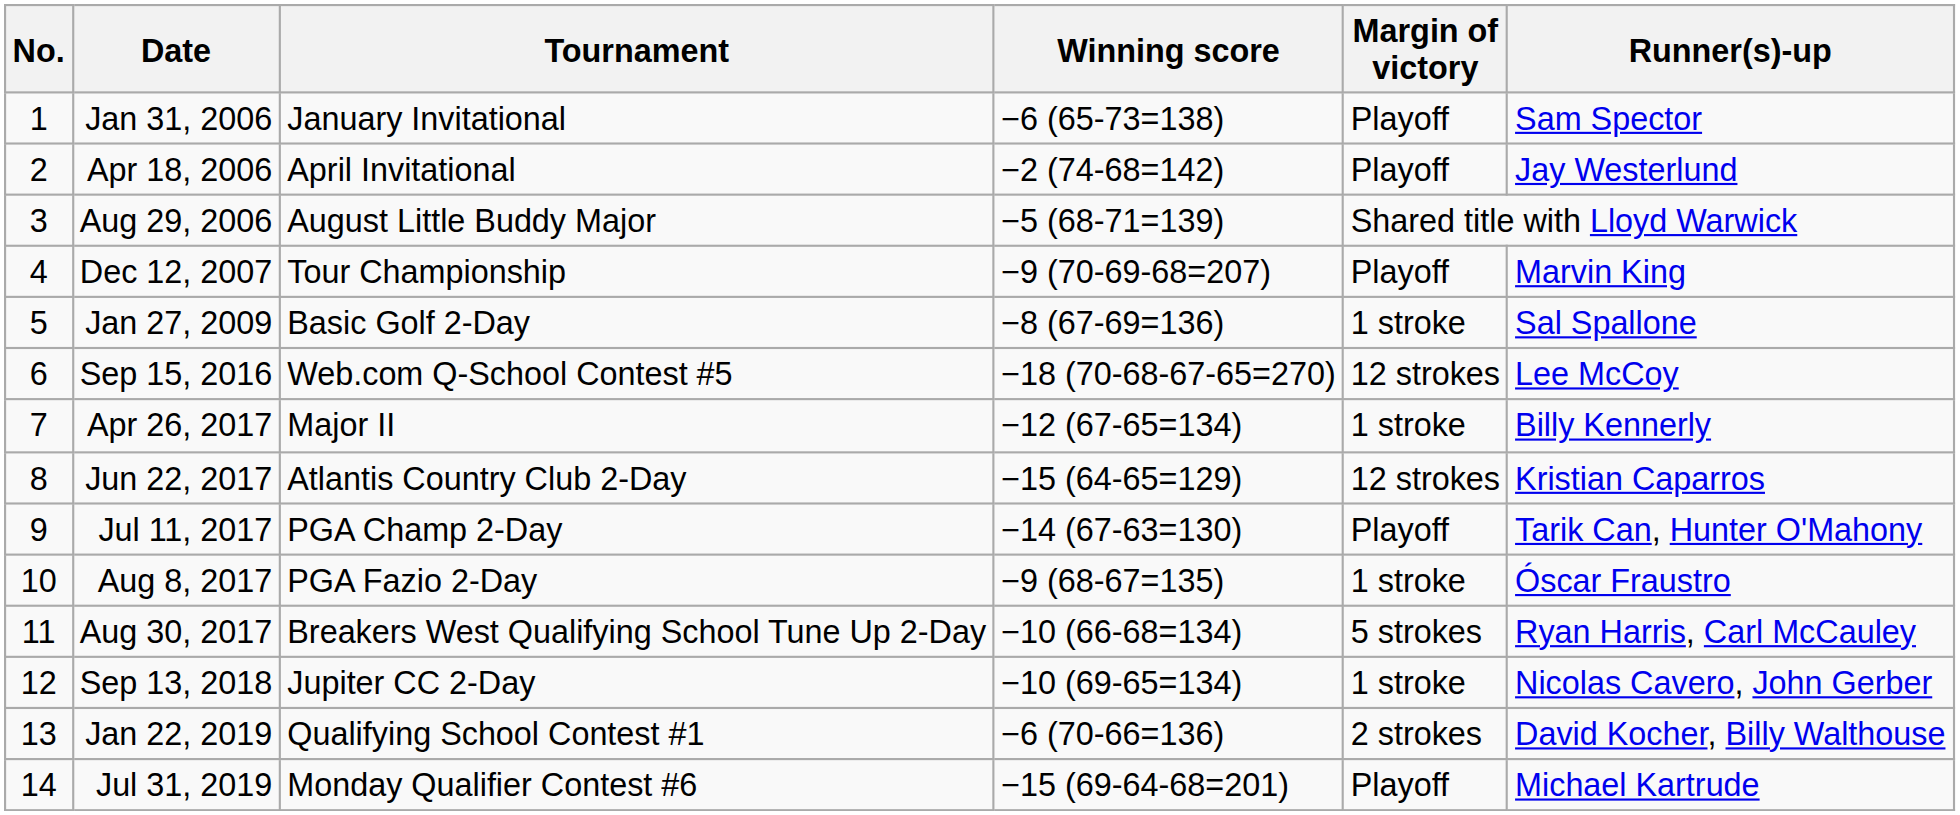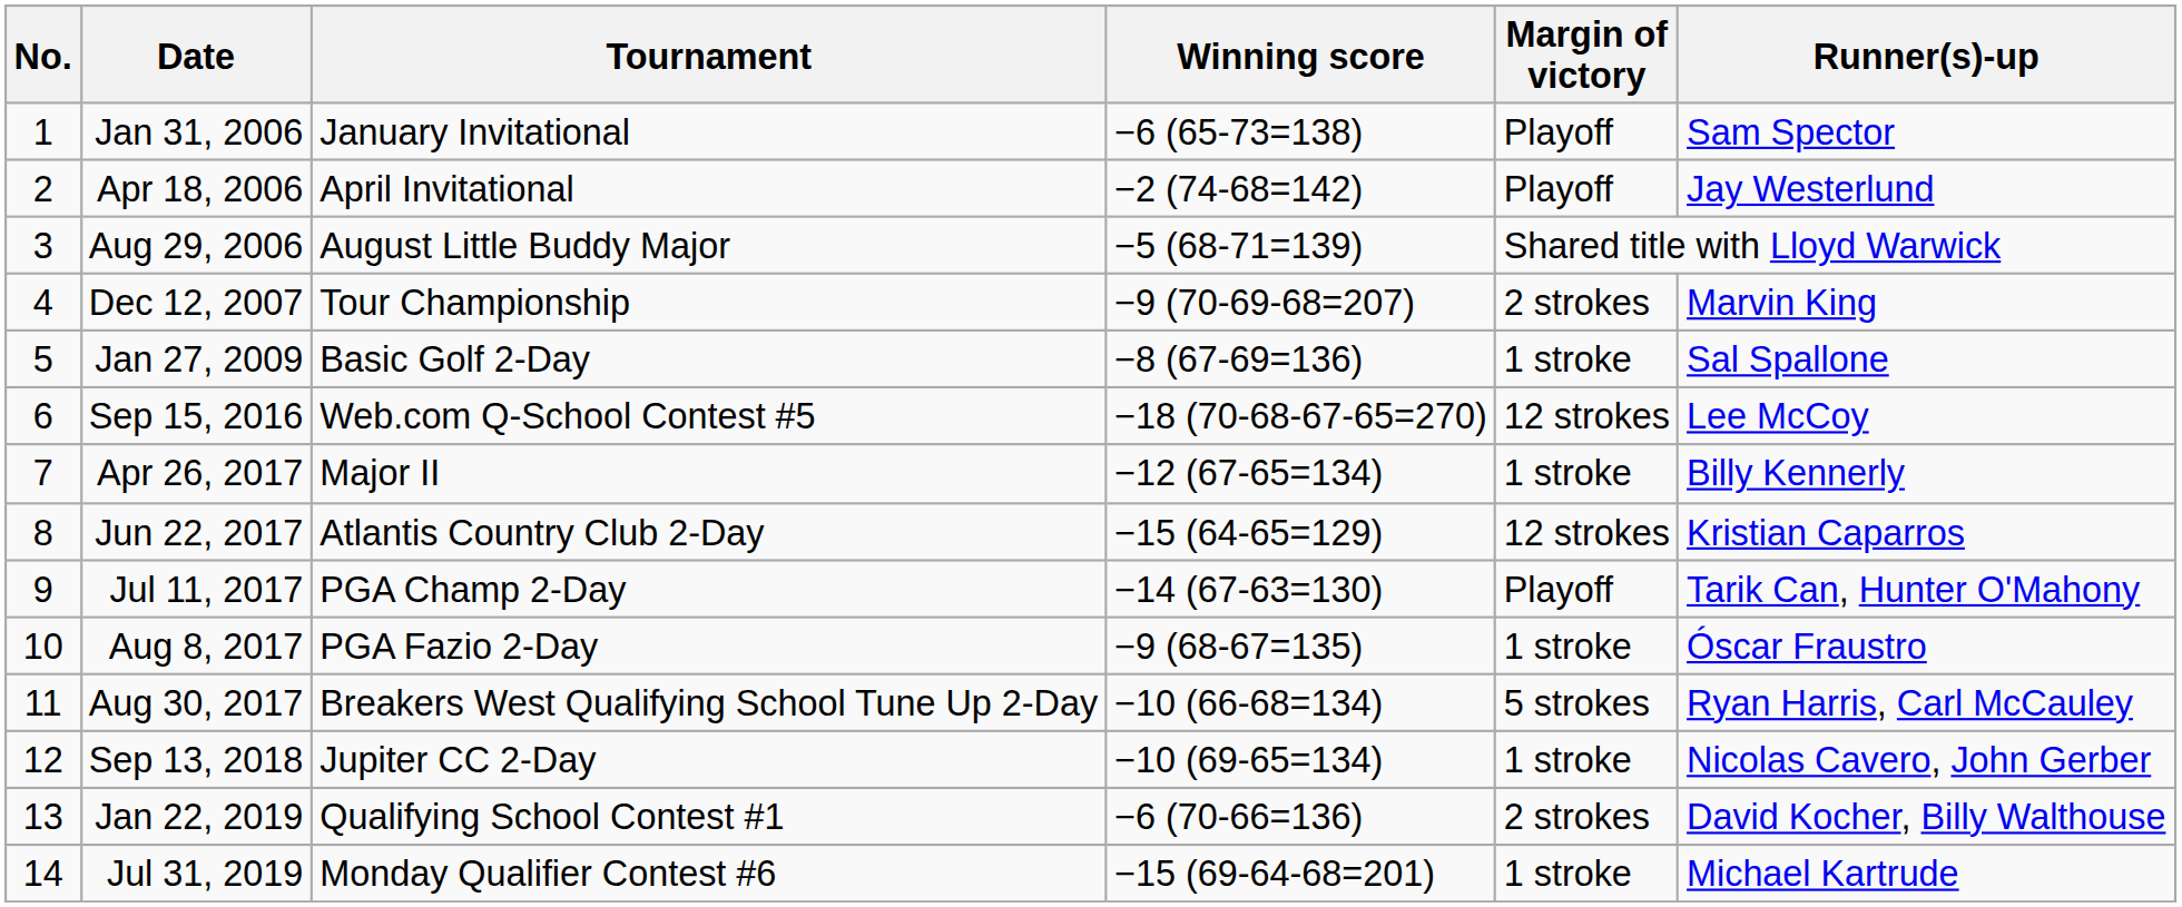 <table class="wikitable" style="font-size:95%;">
 <tr>
 <th>No.</th>
 <th>Date</th>
 <th>Tournament</th>
 <th>Winning score</th>
 <th>Margin of<br>victory</th>
 <th>Runner(s)-up</th>
 </tr>
 <tr>
 <td align=center>1</td>
 <td align=right>Jan 31, 2006</td>
 <td>January Invitational</td>
 <td>−6 (65-73=138)</td>
 <td>Playoff</td>
 <td> <a href='#'>Sam Spector</a></td>
 </tr>
 <tr>
 <td align=center>2</td>
 <td align=right>Apr 18, 2006</td>
 <td>April Invitational</td>
 <td>−2 (74-68=142)</td>
 <td>Playoff</td>
 <td> <a href='#'>Jay Westerlund</a></td>
 </tr>
 <tr>
 <td align=center>3</td>
 <td align=right>Aug 29, 2006</td>
 <td>August Little Buddy Major</td>
 <td>−5 (68-71=139)</td>
 <td colspan=2>Shared title with  <a href='#'>Lloyd Warwick</a></td>
 </tr>
 <tr>
 <td align=center>4</td>
 <td align=right>Dec 12, 2007</td>
 <td>Tour Championship</td>
 <td>−9 (70-69-68=207)</td>
-<td>Playoff</td>
+<td>2 strokes</td>
 <td> <a href='#'>Marvin King</a></td>
 </tr>
 <tr>
 <td align=center>5</td>
 <td align=right>Jan 27, 2009</td>
 <td>Basic Golf 2-Day</td>
 <td>−8 (67-69=136)</td>
 <td>1 stroke</td>
 <td> <a href='#'>Sal Spallone</a></td>
 </tr>
 <tr>
 <td align=center>6</td>
 <td align=right>Sep 15, 2016</td>
 <td>Web.com Q-School Contest #5</td>
 <td>−18 (70-68-67-65=270)</td>
 <td>12 strokes</td>
 <td> <a href='#'>Lee McCoy</a></td>
 </tr>
 <tr>
 <td align=center>7</td>
 <td align=right>Apr 26, 2017</td>
 <td>Major II</td>
 <td>−12 (67-65=134)</td>
 <td>1 stroke</td>
 <td> <a href='#'>Billy Kennerly</a></td>
 </tr>
 <tr>
 <td align=center>8</td>
 <td align=right>Jun 22, 2017</td>
 <td>Atlantis Country Club 2-Day</td>
 <td>−15 (64-65=129)</td>
 <td>12 strokes</td>
 <td> <a href='#'>Kristian Caparros</a></td>
 </tr>
 <tr>
 <td align=center>9</td>
 <td align=right>Jul 11, 2017</td>
 <td>PGA Champ 2-Day</td>
 <td>−14 (67-63=130)</td>
 <td>Playoff</td>
 <td> <a href='#'>Tarik Can</a>,  <a href='#'>Hunter O'Mahony</a></td>
 </tr>
 <tr>
 <td align=center>10</td>
 <td align=right>Aug 8, 2017</td>
 <td>PGA Fazio 2-Day</td>
 <td>−9 (68-67=135)</td>
 <td>1 stroke</td>
 <td> <a href='#'>Óscar Fraustro</a></td>
 </tr>
 <tr>
 <td align=center>11</td>
 <td align=right>Aug 30, 2017</td>
 <td>Breakers West Qualifying School Tune Up 2-Day</td>
 <td>−10 (66-68=134)</td>
 <td>5 strokes</td>
 <td> <a href='#'>Ryan Harris</a>,  <a href='#'>Carl McCauley</a></td>
 </tr>
 <tr>
 <td align=center>12</td>
 <td align=right>Sep 13, 2018</td>
 <td>Jupiter CC 2-Day</td>
 <td>−10 (69-65=134)</td>
 <td>1 stroke</td>
 <td> <a href='#'>Nicolas Cavero</a>,  <a href='#'>John Gerber</a></td>
 </tr>
 <tr>
 <td align=center>13</td>
 <td align=right>Jan 22, 2019</td>
 <td>Qualifying School Contest #1</td>
 <td>−6 (70-66=136)</td>
 <td>2 strokes</td>
 <td> <a href='#'>David Kocher</a>,  <a href='#'>Billy Walthouse</a></td>
 </tr>
 <tr>
 <td align=center>14</td>
 <td align=right>Jul 31, 2019</td>
 <td>Monday Qualifier Contest #6</td>
 <td>−15 (69-64-68=201)</td>
-<td>Playoff</td>
+<td>1 stroke</td>
 <td> <a href='#'>Michael Kartrude</a></td>
 </tr>
 </table>
